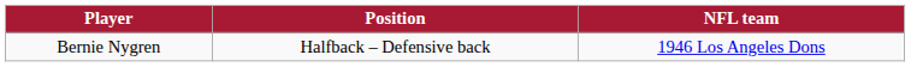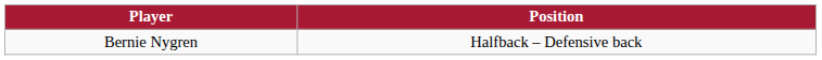 <table class="wikitable" width="65%">
 <tr align="center" style="background:#A81933;color:#FFFFFF;">
 <td><strong>Player</strong></td>
 <td><strong>Position</strong></td>
-<td><strong>NFL team</strong></td>
 </tr>
 <tr align="center" bgcolor="">
 <td>Bernie Nygren</td>
 <td>Halfback – Defensive back</td>
-<td><a href='#'>1946 Los Angeles Dons</a></td>
 </tr>
 </table>
